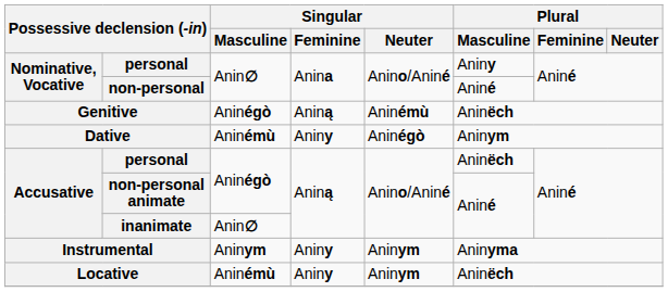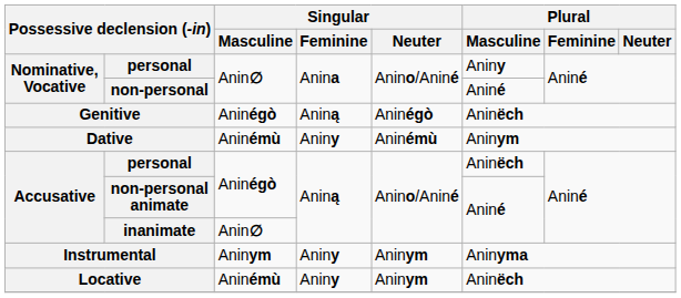 <table class="wikitable">
 <tr>
 <th colspan="2" rowspan="2">Possessive declension (<em>-in</em>)</th>
 <th colspan="3">Singular</th>
 <th colspan="3">Plural</th>
 </tr>
 <tr>
 <th>Masculine</th>
 <th>Feminine</th>
 <th>Neuter</th>
 <th>Masculine</th>
 <th>Feminine</th>
 <th>Neuter</th>
 </tr>
 <tr>
 <th rowspan="2">Nominative,<br>Vocative</th>
 <th>personal</th>
 <td rowspan="2">Anin<strong>∅</strong></td>
 <td rowspan="2">Anin<strong>a</strong></td>
 <td rowspan="2">Anin<strong>o</strong>/Anin<strong>é</strong></td>
 <td>Anin<strong>y</strong></td>
 <td colspan="2" rowspan="2">Anin<strong>é</strong></td>
 </tr>
 <tr>
 <th>non-personal</th>
 <td>Anin<strong>é</strong></td>
 </tr>
 <tr>
 <th colspan="2">Genitive</th>
 <td>Anin<strong>égò</strong></td>
 <td>Anin<strong>ą</strong></td>
-<td>Anin<strong>émù</strong></td>
+<td>Anin<strong>égò</strong></td>
 <td colspan="3">Anin<strong>ëch</strong></td>
 </tr>
 <tr>
 <th colspan="2">Dative</th>
 <td>Anin<strong>émù</strong></td>
 <td>Anin<strong>y</strong></td>
-<td>Anin<strong>égò</strong></td>
+<td>Anin<strong>émù</strong></td>
 <td colspan="3">Anin<strong>ym</strong></td>
 </tr>
 <tr>
 <th rowspan="3">Accusative</th>
 <th>personal</th>
 <td rowspan="2">Anin<strong>égò</strong></td>
 <td rowspan="3">Anin<strong>ą</strong></td>
 <td rowspan="3">Anin<strong>o</strong>/Anin<strong>é</strong></td>
 <td>Anin<strong>ëch</strong></td>
 <td colspan="2" rowspan="3">Anin<strong>é</strong></td>
 </tr>
 <tr>
 <th>non-personal<br>animate</th>
 <td rowspan="2">Anin<strong>é</strong></td>
 </tr>
 <tr>
 <th>inanimate</th>
 <td>Anin<strong>∅</strong></td>
 </tr>
 <tr>
 <th colspan="2">Instrumental</th>
 <td>Anin<strong>ym</strong></td>
 <td>Anin<strong>y</strong></td>
 <td>Anin<strong>ym</strong></td>
 <td colspan="3">Anin<strong>yma</strong></td>
 </tr>
 <tr>
 <th colspan="2">Locative</th>
 <td>Anin<strong>émù</strong></td>
 <td>Anin<strong>y</strong></td>
 <td>Anin<strong>ym</strong></td>
 <td colspan="3">Anin<strong>ëch</strong></td>
 </tr>
 <tr>
 </tr>
 </table>
